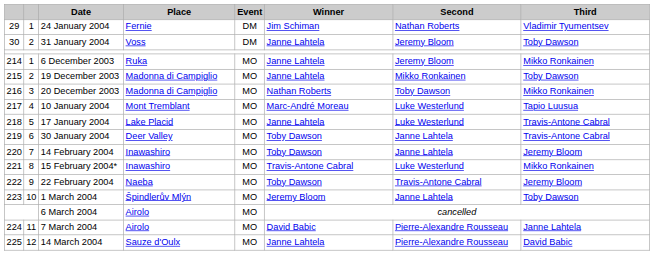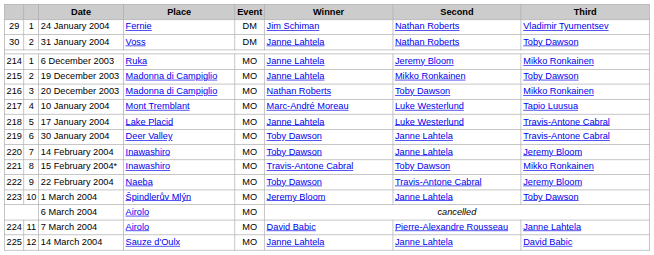 <table class="wikitable plainrowheaders" style="background:#fff; font-size:86%; line-height:16px; border:grey solid 1px; border-collapse:collapse;">
 <tr style="background:#ccc; text-align:center;">
 <th scope="col" style="background:#ccc; width=20 px;"></th>
 <th scope="col" style="background:#ccc; width=30 px;"></th>
 <th scope="col" style="background:#ccc; width:120px;">Date</th>
 <th scope="col" style="background:#ccc; width:160px;">Place</th>
 <th scope="col" style="background:#ccc; width:15px;">Event</th>
 <th scope="col" style="background:#ccc; width:185px;">Winner</th>
 <th scope="col" style="background:#ccc; width:185px;">Second</th>
 <th scope="col" style="background:#ccc; width:185px;">Third</th>
 </tr>
 <tr>
 <td align=center>29</td>
 <td align=center>1</td>
 <td>24 January 2004</td>
 <td> <a href='#'>Fernie</a></td>
 <td align=center>DM</td>
 <td> <a href='#'>Jim Schiman</a></td>
 <td> <a href='#'>Nathan Roberts</a></td>
 <td> <a href='#'>Vladimir Tyumentsev</a></td>
 </tr>
 <tr>
 <td align=center>30</td>
 <td align=center>2</td>
 <td>31 January 2004</td>
 <td> <a href='#'>Voss</a></td>
 <td align=center>DM</td>
 <td> <a href='#'>Janne Lahtela</a></td>
-<td> <a href='#'>Jeremy Bloom</a></td>
+<td> <a href='#'>Nathan Roberts</a></td>
 <td> <a href='#'>Toby Dawson</a></td>
 </tr>
 <tr>
 <td colspan=8></td>
 </tr>
 <tr>
 <td align=center>214</td>
 <td align=center>1</td>
 <td>6 December 2003</td>
 <td> <a href='#'>Ruka</a></td>
 <td align=center>MO</td>
 <td> <a href='#'>Janne Lahtela</a></td>
 <td> <a href='#'>Jeremy Bloom</a></td>
 <td> <a href='#'>Mikko Ronkainen</a></td>
 </tr>
 <tr>
 <td align=center>215</td>
 <td align=center>2</td>
 <td>19 December 2003<small></small></td>
 <td> <a href='#'>Madonna di Campiglio</a></td>
 <td align=center>MO</td>
 <td> <a href='#'>Janne Lahtela</a></td>
 <td> <a href='#'>Mikko Ronkainen</a></td>
 <td> <a href='#'>Toby Dawson</a></td>
 </tr>
 <tr>
 <td align=center>216</td>
 <td align=center>3</td>
 <td>20 December 2003</td>
 <td> <a href='#'>Madonna di Campiglio</a></td>
 <td align=center>MO</td>
 <td> <a href='#'>Nathan Roberts</a></td>
 <td> <a href='#'>Toby Dawson</a></td>
 <td> <a href='#'>Mikko Ronkainen</a></td>
 </tr>
 <tr>
 <td align=center>217</td>
 <td align=center>4</td>
 <td>10 January 2004</td>
 <td> <a href='#'>Mont Tremblant</a></td>
 <td align=center>MO</td>
 <td> <a href='#'>Marc-André Moreau</a></td>
 <td> <a href='#'>Luke Westerlund</a></td>
 <td> <a href='#'>Tapio Luusua</a></td>
 </tr>
 <tr>
 <td align=center>218</td>
 <td align=center>5</td>
 <td>17 January 2004</td>
 <td> <a href='#'>Lake Placid</a></td>
 <td align=center>MO</td>
 <td> <a href='#'>Janne Lahtela</a></td>
 <td> <a href='#'>Luke Westerlund</a></td>
 <td> <a href='#'>Travis-Antone Cabral</a></td>
 </tr>
 <tr>
 <td align=center>219</td>
 <td align=center>6</td>
 <td>30 January 2004</td>
 <td> <a href='#'>Deer Valley</a></td>
 <td align=center>MO</td>
 <td> <a href='#'>Toby Dawson</a></td>
 <td> <a href='#'>Janne Lahtela</a></td>
 <td> <a href='#'>Travis-Antone Cabral</a></td>
 </tr>
 <tr>
 <td align=center>220</td>
 <td align=center>7</td>
 <td>14 February 2004</td>
 <td> <a href='#'>Inawashiro</a></td>
 <td align=center>MO</td>
 <td> <a href='#'>Toby Dawson</a></td>
 <td> <a href='#'>Janne Lahtela</a></td>
 <td> <a href='#'>Jeremy Bloom</a></td>
 </tr>
 <tr>
 <td align=center>221</td>
 <td align=center>8</td>
 <td>15 February 2004*</td>
 <td> <a href='#'>Inawashiro</a></td>
 <td align=center>MO</td>
 <td> <a href='#'>Travis-Antone Cabral</a></td>
-<td> <a href='#'>Luke Westerlund</a></td>
+<td> <a href='#'>Toby Dawson</a></td>
 <td> <a href='#'>Mikko Ronkainen</a></td>
 </tr>
 <tr>
 <td align=center>222</td>
 <td align=center>9</td>
 <td>22 February 2004</td>
 <td> <a href='#'>Naeba</a></td>
 <td align=center>MO</td>
 <td> <a href='#'>Toby Dawson</a></td>
 <td> <a href='#'>Travis-Antone Cabral</a></td>
 <td> <a href='#'>Jeremy Bloom</a></td>
 </tr>
 <tr>
 <td align=center>223</td>
 <td align=center>10</td>
 <td>1 March 2004</td>
 <td> <a href='#'>Špindlerův Mlýn</a></td>
 <td align=center>MO</td>
 <td> <a href='#'>Jeremy Bloom</a></td>
 <td> <a href='#'>Janne Lahtela</a></td>
 <td> <a href='#'>Toby Dawson</a></td>
 </tr>
 <tr>
 <td colspan=2></td>
 <td>6 March 2004</td>
 <td> <a href='#'>Airolo</a></td>
 <td align=center>MO</td>
 <td colspan=3 align=center><em>cancelled</em></td>
 </tr>
 <tr>
 <td align=center>224</td>
 <td align=center>11</td>
 <td>7 March 2004</td>
 <td> <a href='#'>Airolo</a></td>
 <td align=center>MO</td>
 <td> <a href='#'>David Babic</a></td>
 <td> <a href='#'>Pierre-Alexandre Rousseau</a></td>
 <td> <a href='#'>Janne Lahtela</a></td>
 </tr>
 <tr>
 <td align=center>225</td>
 <td align=center>12</td>
 <td>14 March 2004</td>
 <td> <a href='#'>Sauze d'Oulx</a></td>
 <td align=center>MO</td>
 <td> <a href='#'>Janne Lahtela</a></td>
-<td> <a href='#'>Pierre-Alexandre Rousseau</a></td>
+<td> <a href='#'>Janne Lahtela</a></td>
 <td> <a href='#'>David Babic</a></td>
 </tr>
 </table>
